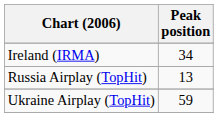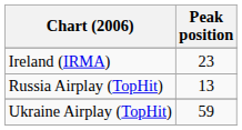 <table class="wikitable sortable">
 <tr>
 <th>Chart (2006)</th>
 <th>Peak<br>position</th>
 </tr>
 <tr>
 </tr>
 <tr>
 </tr>
 <tr>
 </tr>
 <tr>
 </tr>
 <tr>
 </tr>
 <tr>
 </tr>
 <tr>
 <td>Ireland (<a href='#'>IRMA</a>)</td>
-<td style="text-align:center;">34</td>
+<td style="text-align:center;">23</td>
 </tr>
 <tr>
 </tr>
 <tr>
 </tr>
 <tr>
 <td>Russia Airplay (<a href='#'>TopHit</a>)</td>
 <td style="text-align:center;">13</td>
 </tr>
 <tr>
 </tr>
 <tr>
 </tr>
 <tr>
 <td>Ukraine Airplay (<a href='#'>TopHit</a>)</td>
 <td style="text-align:center;">59</td>
 </tr>
 <tr>
 </tr>
 </table>
